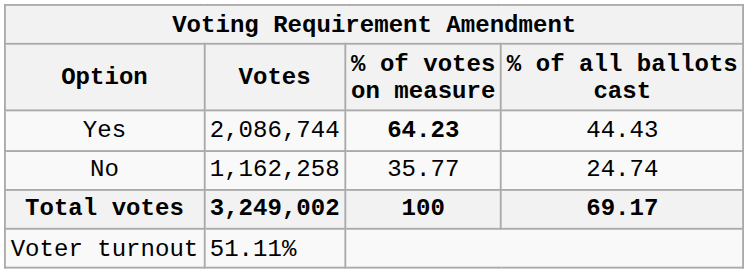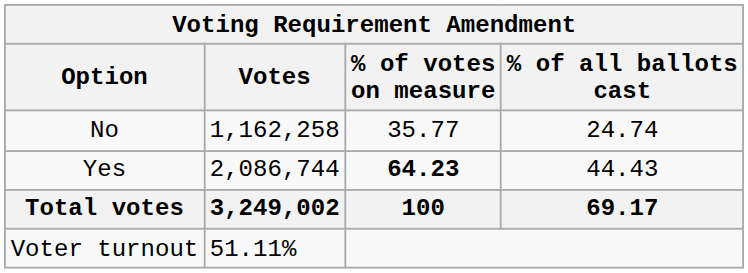 <table class="wikitable">
 <tr>
 <th colspan=4 text align=center>Voting Requirement Amendment</th>
 </tr>
 <tr>
 <th>Option</th>
 <th>Votes</th>
 <th>% of votes<br>on measure</th>
 <th>% of all ballots<br>cast</th>
 </tr>
 <tr>
+<td text align=center>No</td>
+<td text align=center>1,162,258</td>
+<td text align=center>35.77</td>
+<td text align=center>24.74</td>
+</tr>
+<tr>
 <td text align=center>Yes</td>
 <td text align=center>2,086,744</td>
 <td text align=center><strong>64.23</strong></td>
 <td text align=center>44.43</td>
-</tr>
-<tr>
-<td text align=center>No</td>
-<td text align=center>1,162,258</td>
-<td text align=center>35.77</td>
-<td text align=center>24.74</td>
 </tr>
 <tr>
 <th text align=center>Total votes</th>
 <th text align=center><strong>3,249,002</strong></th>
 <th text align=center><strong>100</strong></th>
 <th text align=center><strong>69.17</strong></th>
 </tr>
 <tr>
 <td>Voter turnout</td>
 <td>51.11%</td>
 </tr>
 </table>
